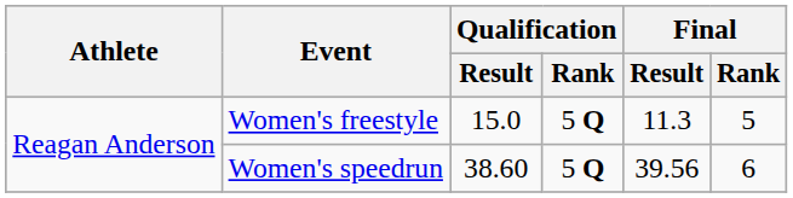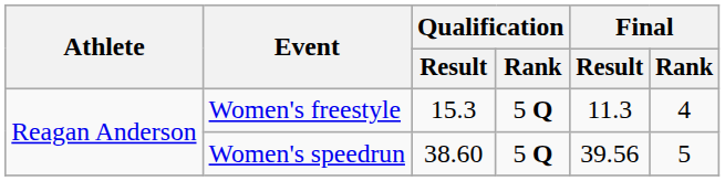 <table class=wikitable style=font-size:90%;text-align:center>
 <tr>
 <th rowspan=2>Athlete</th>
 <th rowspan=2>Event</th>
 <th colspan=2>Qualification</th>
 <th colspan=2>Final</th>
 </tr>
 <tr style=font-size:95%>
 <th>Result</th>
 <th>Rank</th>
 <th>Result</th>
 <th>Rank</th>
 </tr>
 <tr>
 <td align=left rowspan=2><a href='#'>Reagan Anderson</a></td>
 <td align=left><a href='#'>Women's freestyle</a></td>
-<td>15.0</td>
+<td>15.3</td>
 <td>5 <strong>Q</strong></td>
 <td>11.3</td>
-<td>5</td>
+<td>4</td>
 </tr>
 <tr>
 <td align=left><a href='#'>Women's speedrun</a></td>
 <td>38.60</td>
 <td>5 <strong>Q</strong></td>
 <td>39.56</td>
-<td>6</td>
+<td>5</td>
 </tr>
 </table>
